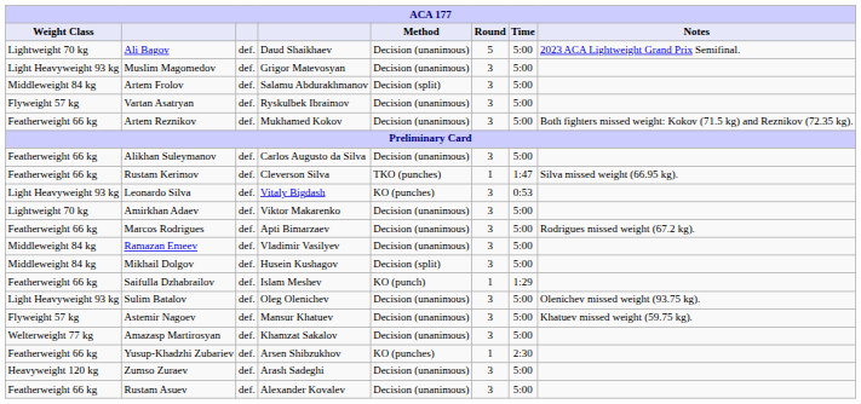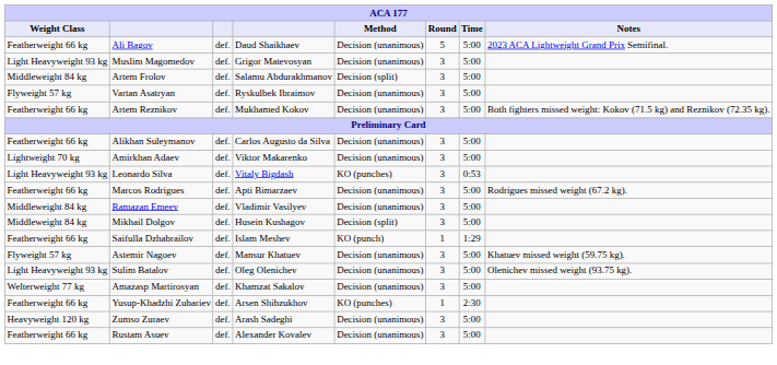 <table class="wikitable" style="font-size: 80%;">
 <tr>
 <th colspan="8" style="background-color: #ccf; color: #000080; text-align: center;"><strong>ACA 177</strong></th>
 </tr>
 <tr>
 <th colspan="1" style="background-color: #E6E8FA; color: #000000; text-align: center;">Weight Class</th>
 <th colspan="1" style="background-color: #E6E8FA; color: #000000; text-align: center;"></th>
 <th colspan="1" style="background-color: #E6E8FA; color: #000000; text-align: center;"></th>
 <th colspan="1" style="background-color: #E6E8FA; color: #000000; text-align: center;"></th>
 <th colspan="1" style="background-color: #E6E8FA; color: #000000; text-align: center;">Method</th>
 <th colspan="1" style="background-color: #E6E8FA; color: #000000; text-align: center;">Round</th>
 <th colspan="1" style="background-color: #E6E8FA; color: #000000; text-align: center;">Time</th>
 <th colspan="1" style="background-color: #E6E8FA; color: #000000; text-align: center;">Notes</th>
 </tr>
 <tr>
-<td>Lightweight 70 kg</td>
+<td>Featherweight 66 kg</td>
 <td> <a href='#'>Ali Bagov</a></td>
 <td>def.</td>
 <td> Daud Shaikhaev</td>
 <td>Decision (unanimous)</td>
 <td align=center>5</td>
 <td align=center>5:00</td>
 <td><a href='#'>2023 ACA Lightweight Grand Prix</a> Semifinal.</td>
 </tr>
 <tr>
 <td>Light Heavyweight 93 kg</td>
 <td> Muslim Magomedov</td>
 <td>def.</td>
 <td> Grigor Matevosyan</td>
 <td>Decision (unanimous)</td>
 <td align=center>3</td>
 <td align=center>5:00</td>
 <td></td>
 </tr>
 <tr>
 <td>Middleweight 84 kg</td>
 <td> Artem Frolov</td>
 <td>def.</td>
 <td> Salamu Abdurakhmanov</td>
 <td>Decision (split)</td>
 <td align=center>3</td>
 <td align=center>5:00</td>
 <td></td>
 </tr>
 <tr>
 <td>Flyweight 57 kg</td>
 <td> Vartan Asatryan</td>
 <td>def.</td>
 <td> Ryskulbek Ibraimov</td>
 <td>Decision (unanimous)</td>
 <td align=center>3</td>
 <td align=center>5:00</td>
 <td></td>
 </tr>
 <tr>
 <td>Featherweight 66 kg</td>
 <td> Artem Reznikov</td>
 <td>def.</td>
 <td> Mukhamed Kokov</td>
 <td>Decision (unanimous)</td>
 <td align=center>3</td>
 <td align=center>5:00</td>
 <td>Both fighters missed weight: Kokov (71.5 kg) and Reznikov (72.35 kg).</td>
 </tr>
 <tr>
 <th colspan="8" style="background-color: #ccf; color: #000080; text-align: center;"><strong>Preliminary Card</strong></th>
 </tr>
 <tr>
 <td>Featherweight 66 kg</td>
 <td> Alikhan Suleymanov</td>
 <td>def.</td>
 <td> Carlos Augusto da Silva</td>
 <td>Decision (unanimous)</td>
 <td align=center>3</td>
 <td align=center>5:00</td>
 <td></td>
 </tr>
 <tr>
-<td>Featherweight 66 kg</td>
-<td> Rustam Kerimov</td>
+<td>Lightweight 70 kg</td>
+<td> Amirkhan Adaev</td>
 <td>def.</td>
-<td> Cleverson Silva</td>
-<td>TKO (punches)</td>
-<td align=center>1</td>
-<td align=center>1:47</td>
-<td>Silva missed weight (66.95 kg).</td>
+<td> Viktor Makarenko</td>
+<td>Decision (unanimous)</td>
+<td align=center>3</td>
+<td align=center>5:00</td>
+<td></td>
 </tr>
 <tr>
 <td>Light Heavyweight 93 kg</td>
 <td> Leonardo Silva</td>
 <td>def.</td>
 <td> <a href='#'>Vitaly Bigdash</a></td>
 <td>KO (punches)</td>
 <td align=center>3</td>
 <td align=center>0:53</td>
-<td></td>
-</tr>
-<tr>
-<td>Lightweight 70 kg</td>
-<td> Amirkhan Adaev</td>
-<td>def.</td>
-<td> Viktor Makarenko</td>
-<td>Decision (unanimous)</td>
-<td align=center>3</td>
-<td align=center>5:00</td>
 <td></td>
 </tr>
 <tr>
 <td>Featherweight 66 kg</td>
 <td> Marcos Rodrigues</td>
 <td>def.</td>
 <td> Apti Bimarzaev</td>
 <td>Decision (unanimous)</td>
 <td align=center>3</td>
 <td align=center>5:00</td>
 <td>Rodrigues missed weight (67.2 kg).</td>
 </tr>
 <tr>
 <td>Middleweight 84 kg</td>
 <td> <a href='#'>Ramazan Emeev</a></td>
 <td>def.</td>
 <td> Vladimir Vasilyev</td>
 <td>Decision (unanimous)</td>
 <td align=center>3</td>
 <td align=center>5:00</td>
 <td></td>
 </tr>
 <tr>
 <td>Middleweight 84 kg</td>
 <td> Mikhail Dolgov</td>
 <td>def.</td>
 <td> Husein Kushagov</td>
 <td>Decision (split)</td>
 <td align=center>3</td>
 <td align=center>5:00</td>
 <td></td>
 </tr>
 <tr>
 <td>Featherweight 66 kg</td>
 <td> Saifulla Dzhabrailov</td>
 <td>def.</td>
 <td> Islam Meshev</td>
 <td>KO (punch)</td>
 <td align=center>1</td>
 <td align=center>1:29</td>
 <td></td>
 </tr>
 <tr>
+<td>Flyweight 57 kg</td>
+<td> Astemir Nagoev</td>
+<td>def.</td>
+<td> Mansur Khatuev</td>
+<td>Decision (unanimous)</td>
+<td align=center>3</td>
+<td align=center>5:00</td>
+<td>Khatuev missed weight (59.75 kg).</td>
+</tr>
+<tr>
 <td>Light Heavyweight 93 kg</td>
 <td> Sulim Batalov</td>
 <td>def.</td>
 <td> Oleg Olenichev</td>
 <td>Decision (unanimous)</td>
 <td align=center>3</td>
 <td align=center>5:00</td>
 <td>Olenichev missed weight (93.75 kg).</td>
-</tr>
-<tr>
-<td>Flyweight 57 kg</td>
-<td> Astemir Nagoev</td>
-<td>def.</td>
-<td> Mansur Khatuev</td>
-<td>Decision (unanimous)</td>
-<td align=center>3</td>
-<td align=center>5:00</td>
-<td>Khatuev missed weight (59.75 kg).</td>
 </tr>
 <tr>
 <td>Welterweight 77 kg</td>
 <td> Amazasp Martirosyan</td>
 <td>def.</td>
 <td> Khamzat Sakalov</td>
 <td>Decision (unanimous)</td>
 <td align=center>3</td>
 <td align=center>5:00</td>
 <td></td>
 </tr>
 <tr>
 <td>Featherweight 66 kg</td>
 <td> Yusup-Khadzhi Zubariev</td>
 <td>def.</td>
 <td> Arsen Shibzukhov</td>
 <td>KO (punches)</td>
 <td align=center>1</td>
 <td align=center>2:30</td>
 <td></td>
 </tr>
 <tr>
 <td>Heavyweight 120 kg</td>
 <td> Zumso Zuraev</td>
 <td>def.</td>
 <td> Arash Sadeghi</td>
 <td>Decision (unanimous)</td>
 <td align=center>3</td>
 <td align=center>5:00</td>
 <td></td>
 </tr>
 <tr>
 <td>Featherweight 66 kg</td>
 <td> Rustam Asuev</td>
 <td>def.</td>
 <td> Alexander Kovalev</td>
 <td>Decision (unanimous)</td>
 <td align=center>3</td>
 <td align=center>5:00</td>
 <td></td>
 </tr>
 </table>
